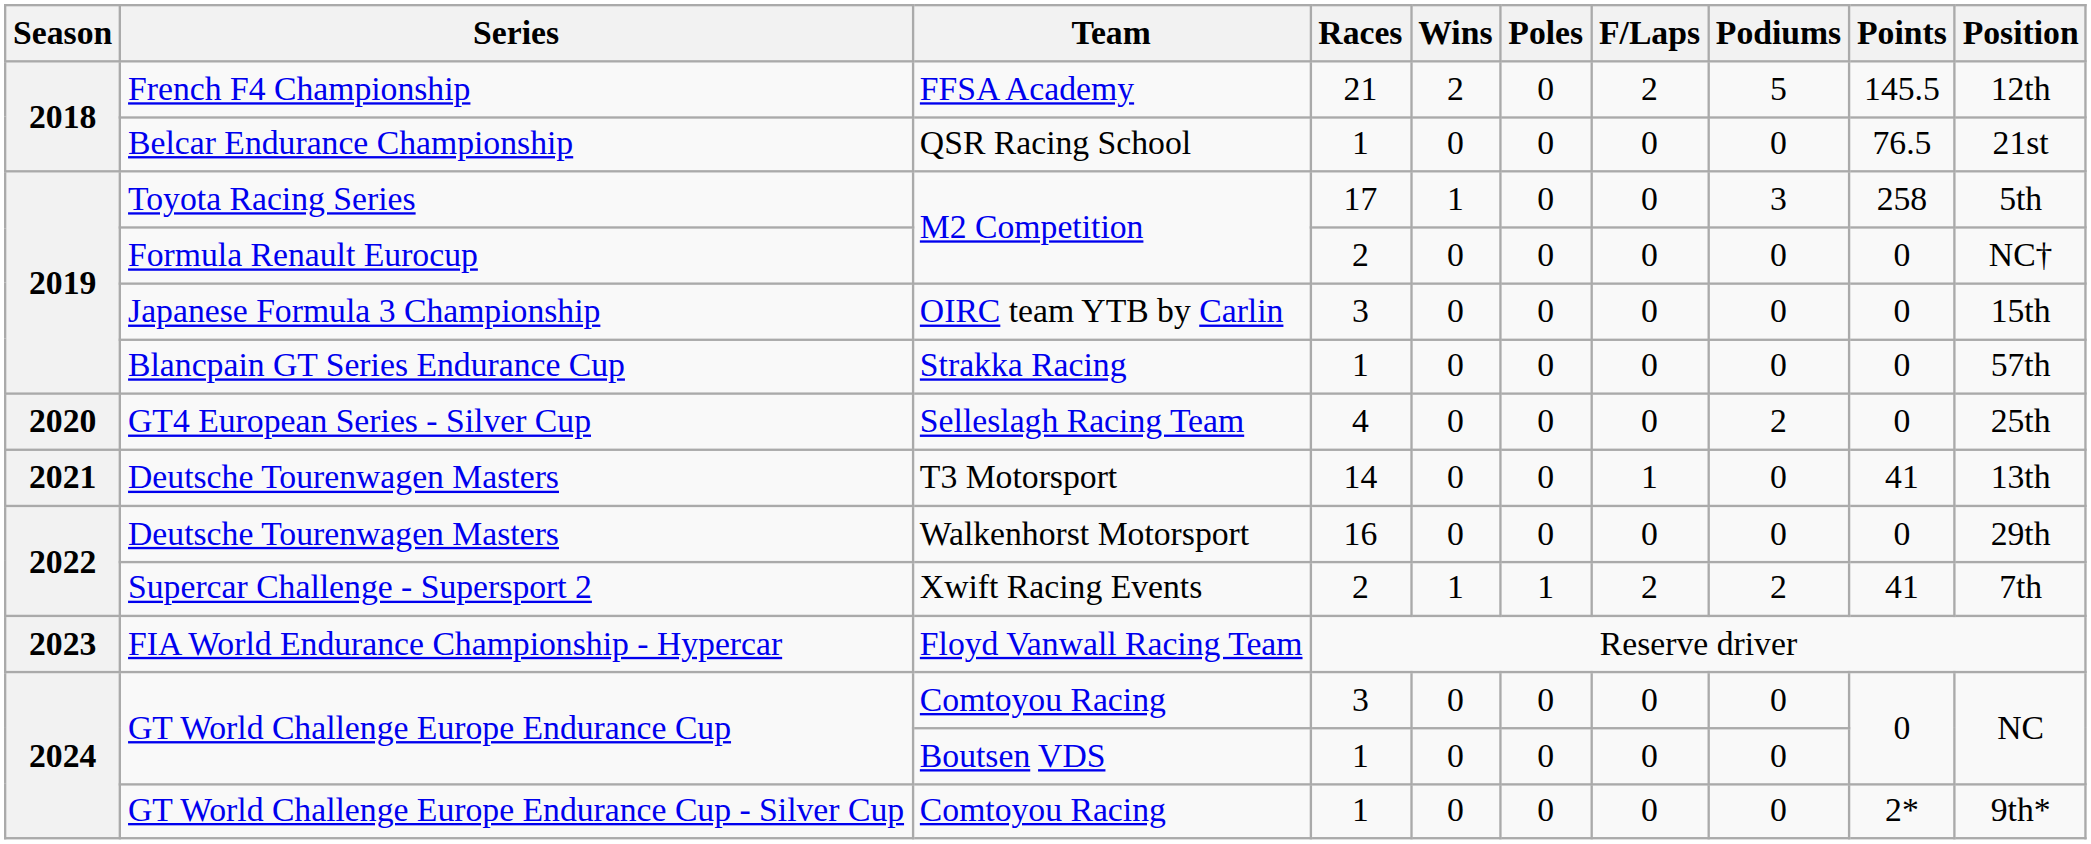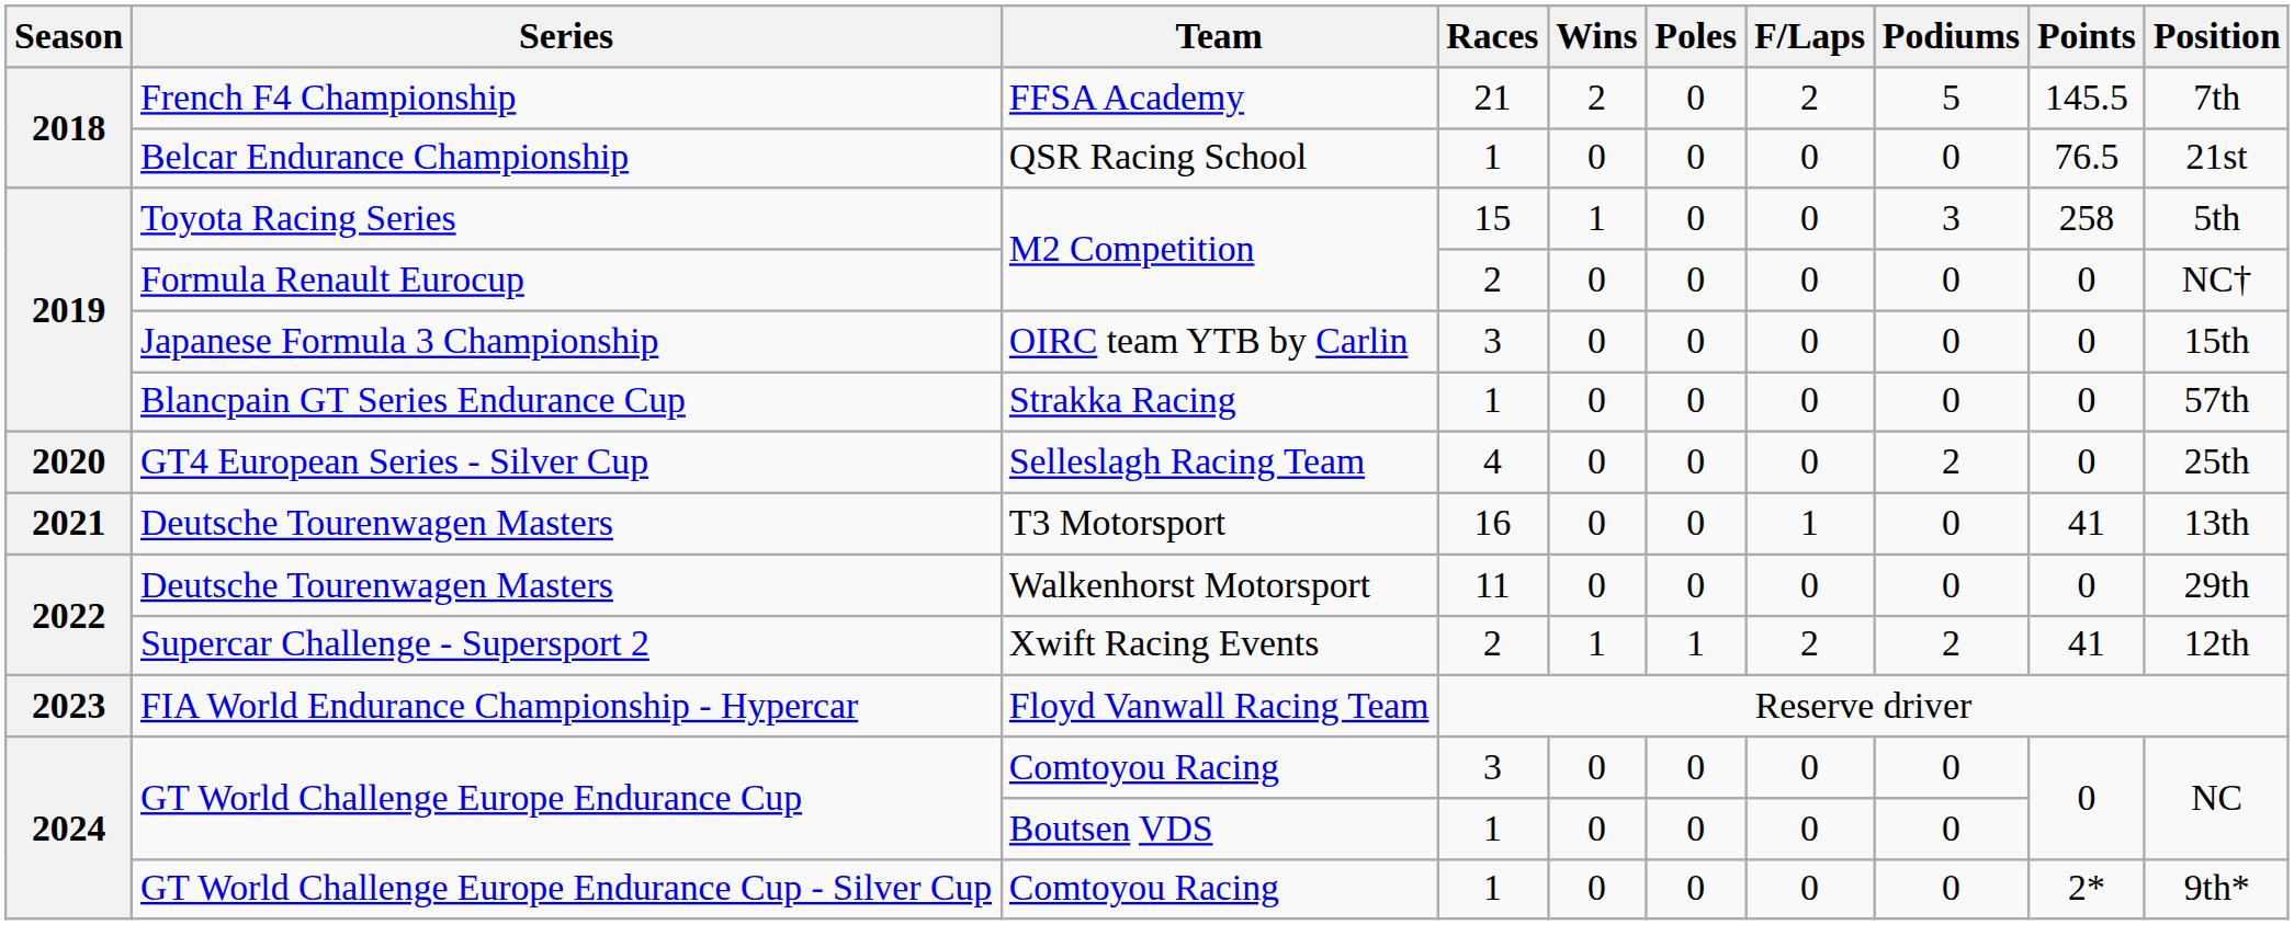 <table class="wikitable" style="font-size: 90%; text-align:center">
 <tr>
 <th>Season</th>
 <th>Series</th>
 <th>Team</th>
 <th>Races</th>
 <th>Wins</th>
 <th>Poles</th>
 <th>F/Laps</th>
 <th>Podiums</th>
 <th>Points</th>
 <th>Position</th>
 </tr>
 <tr>
 <th rowspan=2>2018</th>
 <td align=left><a href='#'>French F4 Championship</a></td>
 <td align=left><a href='#'>FFSA Academy</a></td>
 <td>21</td>
 <td>2</td>
 <td>0</td>
 <td>2</td>
 <td>5</td>
 <td>145.5</td>
-<td>12th</td>
+<td>7th</td>
 </tr>
 <tr>
 <td align=left><a href='#'>Belcar Endurance Championship</a></td>
 <td align=left>QSR Racing School</td>
 <td>1</td>
 <td>0</td>
 <td>0</td>
 <td>0</td>
 <td>0</td>
 <td>76.5</td>
 <td>21st</td>
 </tr>
 <tr>
 <th rowspan=4>2019</th>
 <td align=left><a href='#'>Toyota Racing Series</a></td>
 <td rowspan=2 align=left><a href='#'>M2 Competition</a></td>
-<td>17</td>
+<td>15</td>
 <td>1</td>
 <td>0</td>
 <td>0</td>
 <td>3</td>
 <td>258</td>
 <td>5th</td>
 </tr>
 <tr>
 <td align=left><a href='#'>Formula Renault Eurocup</a></td>
 <td>2</td>
 <td>0</td>
 <td>0</td>
 <td>0</td>
 <td>0</td>
 <td>0</td>
 <td>NC†</td>
 </tr>
 <tr>
 <td align=left><a href='#'>Japanese Formula 3 Championship</a></td>
 <td align=left><a href='#'>OIRC</a> team YTB by <a href='#'>Carlin</a></td>
 <td>3</td>
 <td>0</td>
 <td>0</td>
 <td>0</td>
 <td>0</td>
 <td>0</td>
 <td>15th</td>
 </tr>
 <tr>
 <td align=left><a href='#'>Blancpain GT Series Endurance Cup</a></td>
 <td align=left><a href='#'>Strakka Racing</a></td>
 <td>1</td>
 <td>0</td>
 <td>0</td>
 <td>0</td>
 <td>0</td>
 <td>0</td>
 <td>57th</td>
 </tr>
 <tr>
 <th>2020</th>
 <td align=left><a href='#'>GT4 European Series - Silver Cup</a></td>
 <td align=left><a href='#'>Selleslagh Racing Team</a></td>
 <td>4</td>
 <td>0</td>
 <td>0</td>
 <td>0</td>
 <td>2</td>
 <td>0</td>
 <td>25th</td>
 </tr>
 <tr>
 <th>2021</th>
 <td align=left><a href='#'>Deutsche Tourenwagen Masters</a></td>
 <td align=left>T3 Motorsport</td>
-<td>14</td>
+<td>16</td>
 <td>0</td>
 <td>0</td>
 <td>1</td>
 <td>0</td>
 <td>41</td>
 <td>13th</td>
 </tr>
 <tr>
 <th rowspan="2">2022</th>
 <td align=left><a href='#'>Deutsche Tourenwagen Masters</a></td>
 <td align=left>Walkenhorst Motorsport</td>
-<td>16</td>
+<td>11</td>
 <td>0</td>
 <td>0</td>
 <td>0</td>
 <td>0</td>
 <td>0</td>
 <td>29th</td>
 </tr>
 <tr>
 <td align=left><a href='#'>Supercar Challenge - Supersport 2</a></td>
 <td align=left>Xwift Racing Events</td>
 <td>2</td>
 <td>1</td>
 <td>1</td>
 <td>2</td>
 <td>2</td>
 <td>41</td>
-<td>7th</td>
+<td>12th</td>
 </tr>
 <tr>
 <th>2023</th>
 <td align=left><a href='#'>FIA World Endurance Championship - Hypercar</a></td>
 <td align=left><a href='#'>Floyd Vanwall Racing Team</a></td>
 <td colspan="7">Reserve driver</td>
 </tr>
 <tr>
 <th rowspan="3">2024</th>
 <td rowspan="2" align="left"><a href='#'>GT World Challenge Europe Endurance Cup</a></td>
 <td align="left"><a href='#'>Comtoyou Racing</a></td>
 <td>3</td>
 <td>0</td>
 <td>0</td>
 <td>0</td>
 <td>0</td>
 <td rowspan="2">0</td>
 <td rowspan="2">NC</td>
 </tr>
 <tr>
 <td align=left><a href='#'>Boutsen</a> <a href='#'>VDS</a></td>
 <td>1</td>
 <td>0</td>
 <td>0</td>
 <td>0</td>
 <td>0</td>
 </tr>
 <tr>
 <td align="left"><a href='#'>GT World Challenge Europe Endurance Cup - Silver Cup</a></td>
 <td align=left><a href='#'>Comtoyou Racing</a></td>
 <td>1</td>
 <td>0</td>
 <td>0</td>
 <td>0</td>
 <td>0</td>
 <td>2*</td>
 <td>9th*</td>
 </tr>
 </table>
